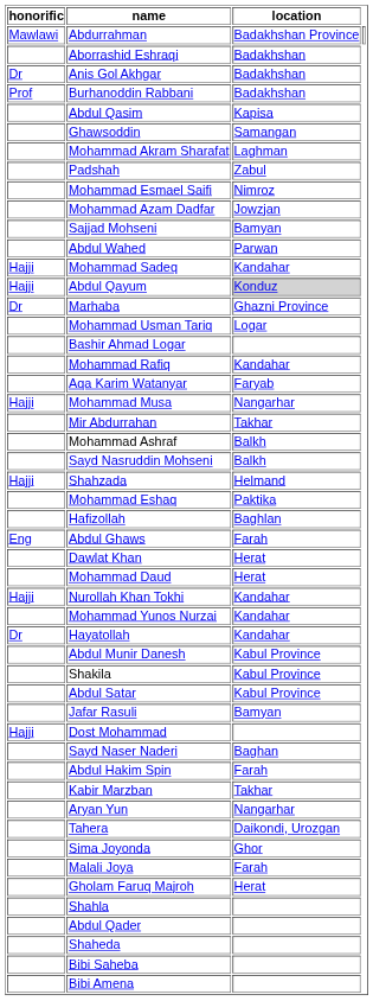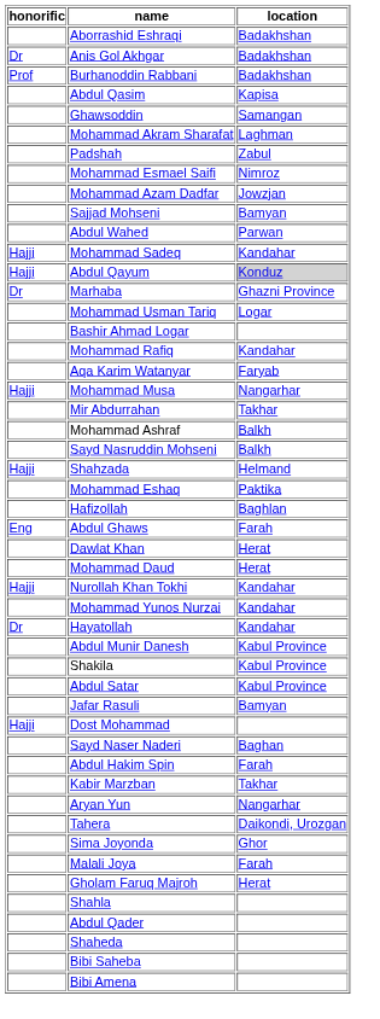 <table border="1">
 <tr>
 <th>honorific</th>
 <th>name</th>
 <th>location</th>
-</tr>
-<tr>
-<td><a href='#'>Mawlawi</a></td>
-<td><a href='#'>Abdurrahman</a></td>
-<td><a href='#'>Badakhshan Province</a></td>
-<td></td>
 </tr>
 <tr>
 <td></td>
 <td><a href='#'>Aborrashid Eshraqi</a></td>
 <td><a href='#'>Badakhshan</a></td>
 </tr>
 <tr>
 <td><a href='#'>Dr</a></td>
 <td><a href='#'>Anis Gol Akhgar</a></td>
 <td><a href='#'>Badakhshan</a></td>
 </tr>
 <tr>
 <td><a href='#'>Prof</a></td>
 <td><a href='#'>Burhanoddin Rabbani</a></td>
 <td><a href='#'>Badakhshan</a></td>
 </tr>
 <tr>
 <td></td>
 <td><a href='#'>Abdul Qasim</a></td>
 <td><a href='#'>Kapisa</a></td>
 </tr>
 <tr>
 <td></td>
 <td><a href='#'>Ghawsoddin</a></td>
 <td><a href='#'>Samangan</a></td>
 </tr>
 <tr>
 <td></td>
 <td><a href='#'>Mohammad Akram Sharafat</a></td>
 <td><a href='#'>Laghman</a></td>
 </tr>
 <tr>
 <td></td>
 <td><a href='#'>Padshah</a></td>
 <td><a href='#'>Zabul</a></td>
 </tr>
 <tr>
 <td></td>
 <td><a href='#'>Mohammad Esmael Saifi</a></td>
 <td><a href='#'>Nimroz</a></td>
 </tr>
 <tr>
 <td></td>
 <td><a href='#'>Mohammad Azam Dadfar</a></td>
 <td><a href='#'>Jowzjan</a></td>
 </tr>
 <tr>
 <td></td>
 <td><a href='#'>Sajjad Mohseni</a></td>
 <td><a href='#'>Bamyan</a></td>
 </tr>
 <tr>
 <td></td>
 <td><a href='#'>Abdul Wahed</a></td>
 <td><a href='#'>Parwan</a></td>
 </tr>
 <tr>
 <td><a href='#'>Hajji</a></td>
 <td><a href='#'>Mohammad Sadeq</a></td>
 <td><a href='#'>Kandahar</a></td>
 </tr>
 <tr>
 <td><a href='#'>Hajji</a></td>
 <td><a href='#'>Abdul Qayum</a></td>
 <td style="background: lightgrey;"><a href='#'>Konduz</a></td>
 </tr>
 <tr>
 <td><a href='#'>Dr</a></td>
 <td><a href='#'>Marhaba</a></td>
 <td><a href='#'>Ghazni Province</a></td>
 </tr>
 <tr>
 <td></td>
 <td><a href='#'>Mohammad Usman Tariq</a></td>
 <td><a href='#'>Logar</a></td>
 </tr>
 <tr>
 <td></td>
 <td><a href='#'>Bashir Ahmad Logar</a></td>
 <td></td>
 </tr>
 <tr>
 <td></td>
 <td><a href='#'>Mohammad Rafiq</a></td>
 <td><a href='#'>Kandahar</a></td>
 </tr>
 <tr>
 <td></td>
 <td><a href='#'>Aqa Karim Watanyar</a></td>
 <td><a href='#'>Faryab</a></td>
 </tr>
 <tr>
 <td><a href='#'>Hajji</a></td>
 <td><a href='#'>Mohammad Musa</a></td>
 <td><a href='#'>Nangarhar</a></td>
 </tr>
 <tr>
 <td></td>
 <td><a href='#'>Mir Abdurrahan</a></td>
 <td><a href='#'>Takhar</a></td>
 </tr>
 <tr>
 <td></td>
 <td>Mohammad Ashraf</td>
 <td><a href='#'>Balkh</a></td>
 </tr>
 <tr>
 <td></td>
 <td><a href='#'>Sayd Nasruddin Mohseni</a></td>
 <td><a href='#'>Balkh</a></td>
 </tr>
 <tr>
 <td><a href='#'>Hajji</a></td>
 <td><a href='#'>Shahzada</a></td>
 <td><a href='#'>Helmand</a></td>
 </tr>
 <tr>
 <td></td>
 <td><a href='#'>Mohammad Eshaq</a></td>
 <td><a href='#'>Paktika</a></td>
 </tr>
 <tr>
 <td></td>
 <td><a href='#'>Hafizollah</a></td>
 <td><a href='#'>Baghlan</a></td>
 </tr>
 <tr>
 <td><a href='#'>Eng</a></td>
 <td><a href='#'>Abdul Ghaws</a></td>
 <td><a href='#'>Farah</a></td>
 </tr>
 <tr>
 <td></td>
 <td><a href='#'>Dawlat Khan</a></td>
 <td><a href='#'>Herat</a></td>
 </tr>
 <tr>
 <td></td>
 <td><a href='#'>Mohammad Daud</a></td>
 <td><a href='#'>Herat</a></td>
 </tr>
 <tr>
 <td><a href='#'>Hajji</a></td>
 <td><a href='#'>Nurollah Khan Tokhi</a></td>
 <td><a href='#'>Kandahar</a></td>
 </tr>
 <tr>
 <td></td>
 <td><a href='#'>Mohammad Yunos Nurzai</a></td>
 <td><a href='#'>Kandahar</a></td>
 </tr>
 <tr>
 <td><a href='#'>Dr</a></td>
 <td><a href='#'>Hayatollah</a></td>
 <td><a href='#'>Kandahar</a></td>
 </tr>
 <tr>
 <td></td>
 <td><a href='#'>Abdul Munir Danesh</a></td>
 <td><a href='#'>Kabul Province</a></td>
 </tr>
 <tr>
 <td></td>
 <td>Shakila</td>
 <td><a href='#'>Kabul Province</a></td>
 </tr>
 <tr>
 <td></td>
 <td><a href='#'>Abdul Satar</a></td>
 <td><a href='#'>Kabul Province</a></td>
 </tr>
 <tr>
 <td></td>
 <td><a href='#'>Jafar Rasuli</a></td>
 <td><a href='#'>Bamyan</a></td>
 </tr>
 <tr>
 <td><a href='#'>Hajji</a></td>
 <td><a href='#'>Dost Mohammad</a></td>
 <td></td>
 </tr>
 <tr>
 <td></td>
 <td><a href='#'>Sayd Naser Naderi</a></td>
 <td><a href='#'>Baghan</a></td>
 </tr>
 <tr>
 <td></td>
 <td><a href='#'>Abdul Hakim Spin</a></td>
 <td><a href='#'>Farah</a></td>
 </tr>
 <tr>
 <td></td>
 <td><a href='#'>Kabir Marzban</a></td>
 <td><a href='#'>Takhar</a></td>
 </tr>
 <tr>
 <td></td>
 <td><a href='#'>Aryan Yun</a></td>
 <td><a href='#'>Nangarhar</a></td>
 </tr>
 <tr>
 <td></td>
 <td><a href='#'>Tahera</a></td>
 <td><a href='#'>Daikondi, Urozgan</a></td>
 </tr>
 <tr>
 <td></td>
 <td><a href='#'>Sima Joyonda</a></td>
 <td><a href='#'>Ghor</a></td>
 </tr>
 <tr>
 <td></td>
 <td><a href='#'>Malali Joya</a></td>
 <td><a href='#'>Farah</a></td>
 </tr>
 <tr>
 <td></td>
 <td><a href='#'>Gholam Faruq Majroh</a></td>
 <td><a href='#'>Herat</a></td>
 </tr>
 <tr>
 <td></td>
 <td><a href='#'>Shahla</a></td>
 <td></td>
 </tr>
 <tr>
 <td></td>
 <td><a href='#'>Abdul Qader</a></td>
 <td></td>
 </tr>
 <tr>
 <td></td>
 <td><a href='#'>Shaheda</a></td>
 <td></td>
 </tr>
 <tr>
 <td></td>
 <td><a href='#'>Bibi Saheba</a></td>
 <td></td>
 </tr>
 <tr>
 <td></td>
 <td><a href='#'>Bibi Amena</a></td>
 <td></td>
 </tr>
 </table>
